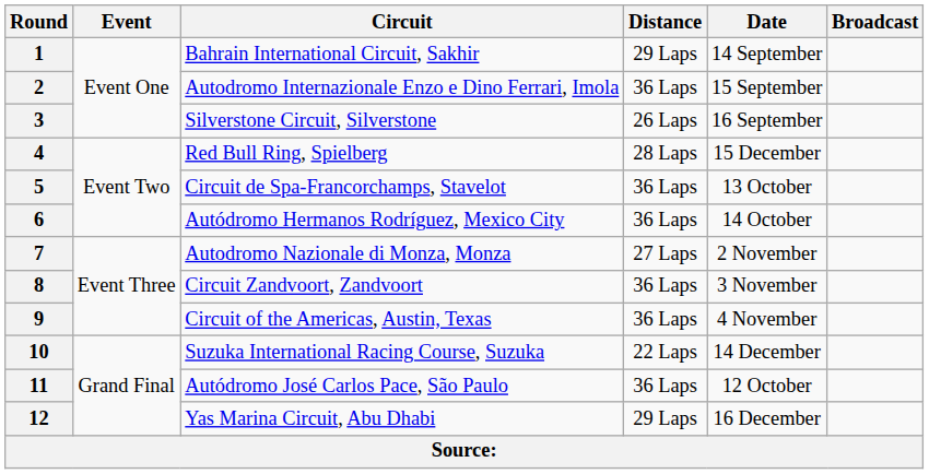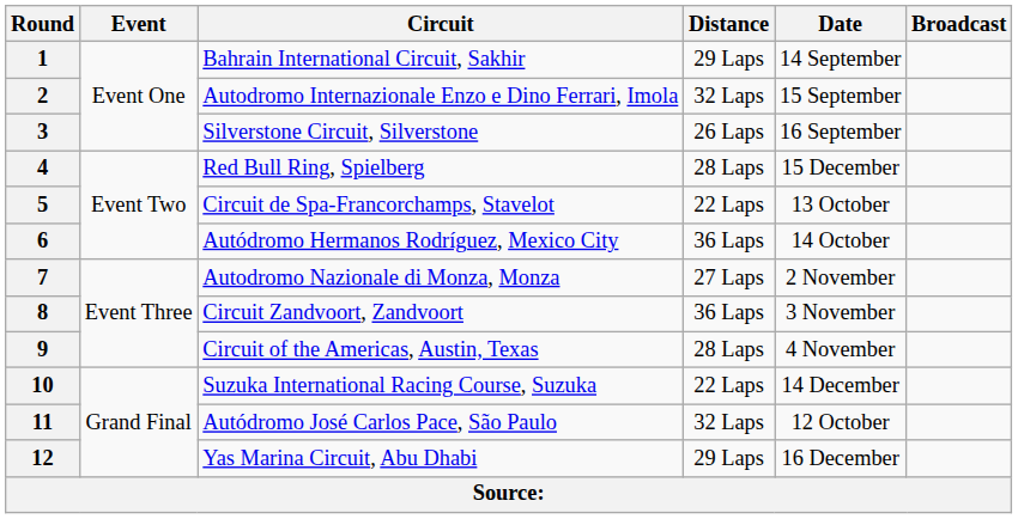 <table class="wikitable" style="font-size: 85%;">
 <tr>
 <th data-sort-type="number">Round</th>
 <th>Event</th>
 <th>Circuit</th>
 <th>Distance</th>
 <th>Date</th>
 <th>Broadcast</th>
 </tr>
 <tr>
 <th>1</th>
 <td rowspan="3" style="text-align:center">Event One</td>
 <td> <a href='#'>Bahrain International Circuit</a>, <a href='#'>Sakhir</a></td>
 <td style="text-align:center">29 Laps</td>
 <td style="text-align:center">14 September</td>
 <td></td>
 </tr>
 <tr>
 <th>2</th>
 <td> <a href='#'>Autodromo Internazionale Enzo e Dino Ferrari</a>, <a href='#'>Imola</a></td>
-<td style="text-align:center">36 Laps</td>
+<td style="text-align:center">32 Laps</td>
 <td style="text-align:center">15 September</td>
 <td></td>
 </tr>
 <tr>
 <th>3</th>
 <td> <a href='#'>Silverstone Circuit</a>, <a href='#'>Silverstone</a></td>
 <td style="text-align:center">26 Laps</td>
 <td style="text-align:center">16 September</td>
 <td></td>
 </tr>
 <tr>
 <th>4</th>
 <td rowspan="3" style="text-align:center">Event Two</td>
 <td> <a href='#'>Red Bull Ring</a>, <a href='#'>Spielberg</a></td>
 <td style="text-align:center">28 Laps</td>
 <td style="text-align:center">15 December</td>
 <td></td>
 </tr>
 <tr>
 <th>5</th>
 <td> <a href='#'>Circuit de Spa-Francorchamps</a>, <a href='#'>Stavelot</a></td>
-<td style="text-align:center">36 Laps</td>
+<td style="text-align:center">22 Laps</td>
 <td style="text-align:center">13 October</td>
 <td></td>
 </tr>
 <tr>
 <th>6</th>
 <td> <a href='#'>Autódromo Hermanos Rodríguez</a>, <a href='#'>Mexico City</a></td>
 <td style="text-align:center">36 Laps</td>
 <td style="text-align:center">14 October</td>
 <td></td>
 </tr>
 <tr>
 <th>7</th>
 <td rowspan="3" style="text-align:center">Event Three</td>
 <td> <a href='#'>Autodromo Nazionale di Monza</a>, <a href='#'>Monza</a></td>
 <td style="text-align:center">27 Laps</td>
 <td style="text-align:center">2 November</td>
 <td></td>
 </tr>
 <tr>
 <th>8</th>
 <td> <a href='#'>Circuit Zandvoort</a>, <a href='#'>Zandvoort</a></td>
 <td style="text-align:center">36 Laps</td>
 <td style="text-align:center">3 November</td>
 <td></td>
 </tr>
 <tr>
 <th>9</th>
 <td> <a href='#'>Circuit of the Americas</a>, <a href='#'>Austin, Texas</a></td>
-<td style="text-align:center">36 Laps</td>
+<td style="text-align:center">28 Laps</td>
 <td style="text-align:center">4 November</td>
 <td></td>
 </tr>
 <tr>
 <th>10</th>
 <td rowspan="3" style="text-align:center">Grand Final</td>
 <td> <a href='#'>Suzuka International Racing Course</a>, <a href='#'>Suzuka</a></td>
 <td style="text-align:center">22 Laps</td>
 <td style="text-align:center">14 December</td>
 <td></td>
 </tr>
 <tr>
 <th>11</th>
 <td> <a href='#'>Autódromo José Carlos Pace</a>, <a href='#'>São Paulo</a></td>
-<td style="text-align:center">36 Laps</td>
+<td style="text-align:center">32 Laps</td>
 <td style="text-align:center">12 October</td>
 <td></td>
 </tr>
 <tr>
 <th>12</th>
 <td> <a href='#'>Yas Marina Circuit</a>, <a href='#'>Abu Dhabi</a></td>
 <td style="text-align:center">29 Laps</td>
 <td style="text-align:center">16 December</td>
 <td></td>
 </tr>
 <tr>
 <th colspan="6" style="text-align:center"><strong>Source</strong>:</th>
 </tr>
 </table>
